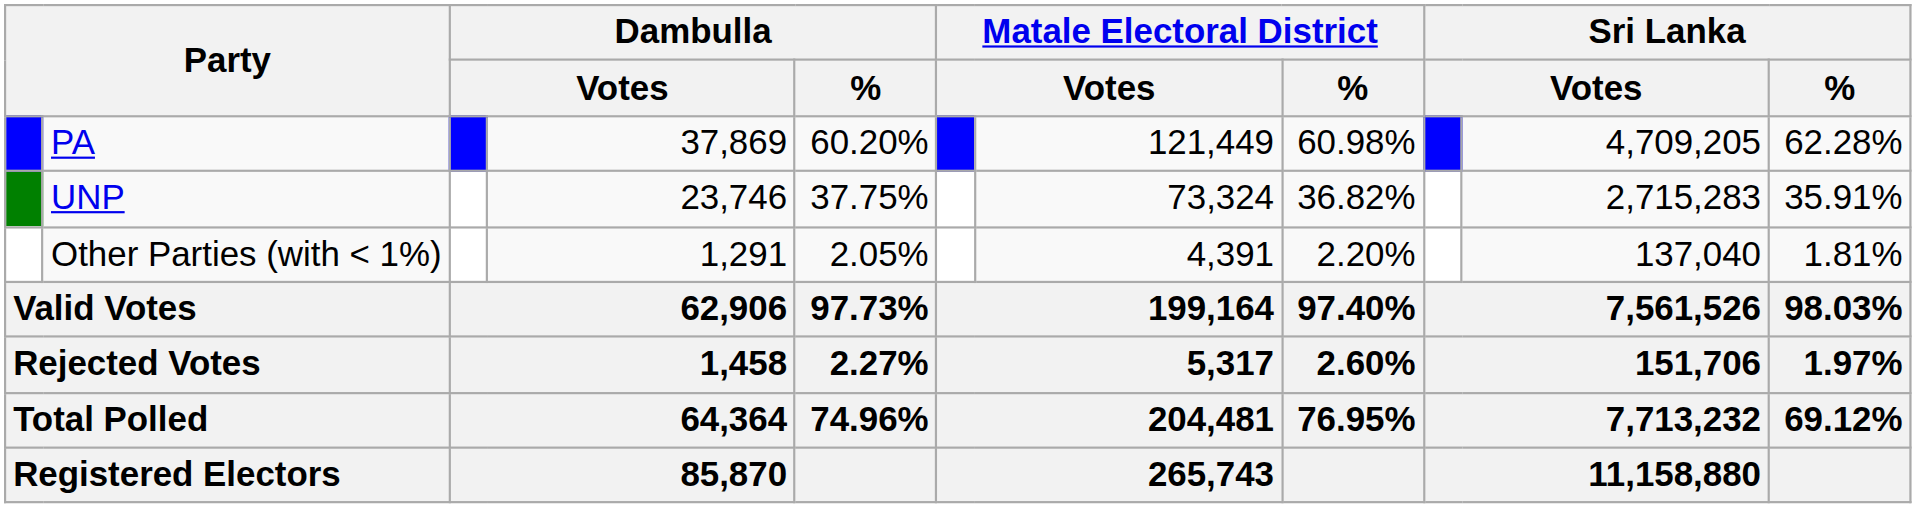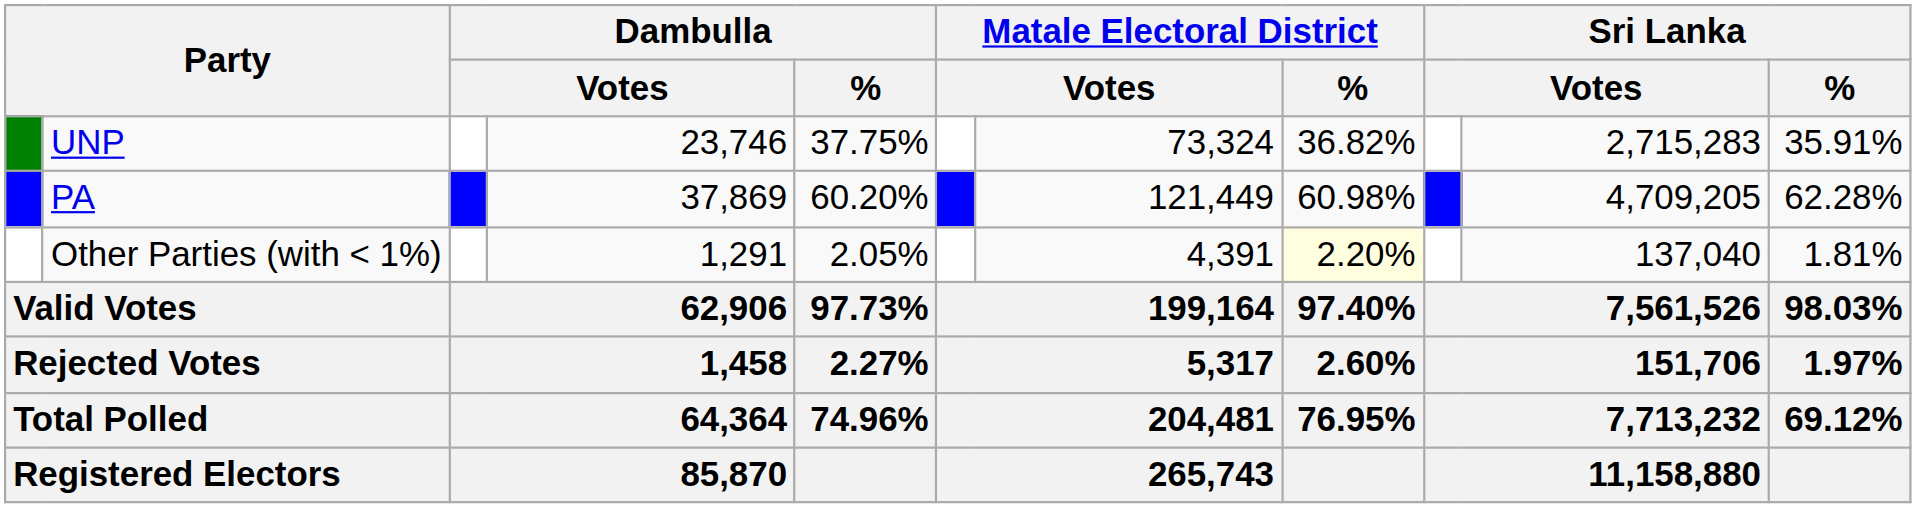 <table class="wikitable">
 <tr>
 <th colspan="2" width="144px"rowspan="2">Party</th>
 <th colspan="3" width="216px">Dambulla</th>
 <th colspan="3" width="216px"><a href='#'>Matale Electoral District</a></th>
 <th colspan="3" width="216px">Sri Lanka</th>
 </tr>
 <tr>
 <th colspan="2" width="144px">Votes</th>
 <th>%</th>
 <th colspan="2" width="144px">Votes</th>
 <th>%</th>
 <th colspan="2" width="144px">Votes</th>
 <th>%</th>
 </tr>
 <tr>
+<td style="background-color:green;" width="10px"></td>
+<td style="text-align:left;"><a href='#'>UNP</a></td>
+<td style="background-color:white;" width="10px"></td>
+<td style="text-align:right;">23,746</td>
+<td style="text-align:right;">37.75%</td>
+<td style="background-color:white;" width="10px"></td>
+<td style="text-align:right;">73,324</td>
+<td style="text-align:right;">36.82%</td>
+<td style="background-color:white;" width="10px"></td>
+<td style="text-align:right;">2,715,283</td>
+<td style="text-align:right;">35.91%</td>
+</tr>
+<tr>
 <td style="background-color:blue;" width="10px"></td>
 <td style="text-align:left;"><a href='#'>PA</a></td>
 <td style="background-color:blue;" width="10px"></td>
 <td style="text-align:right;">37,869</td>
 <td style="text-align:right;">60.20%</td>
 <td style="background-color:blue;" width="10px"></td>
 <td style="text-align:right;">121,449</td>
 <td style="text-align:right;">60.98%</td>
 <td style="background-color:blue;" width="10px"></td>
 <td style="text-align:right;">4,709,205</td>
 <td style="text-align:right;">62.28%</td>
 </tr>
 <tr>
-<td style="background-color:green;" width="10px"></td>
-<td style="text-align:left;"><a href='#'>UNP</a></td>
-<td style="background-color:white;" width="10px"></td>
-<td style="text-align:right;">23,746</td>
-<td style="text-align:right;">37.75%</td>
-<td style="background-color:white;" width="10px"></td>
-<td style="text-align:right;">73,324</td>
-<td style="text-align:right;">36.82%</td>
-<td style="background-color:white;" width="10px"></td>
-<td style="text-align:right;">2,715,283</td>
-<td style="text-align:right;">35.91%</td>
-</tr>
-<tr>
 <td style="background-color:white;" width="10px"></td>
 <td style="text-align:left;">Other Parties (with < 1%)</td>
 <td style="background-color:white;" width="10px"></td>
 <td style="text-align:right;">1,291</td>
 <td style="text-align:right;">2.05%</td>
 <td style="background-color:white;" width="10px"></td>
 <td style="text-align:right;">4,391</td>
-<td style="text-align:right;">2.20%</td>
+<td style="background: lightyellow; text-align:right;">2.20%</td>
 <td style="background-color:white;" width="10px"></td>
 <td style="text-align:right;">137,040</td>
 <td style="text-align:right;">1.81%</td>
 </tr>
 <tr>
 <th colspan="2" width="144px"style="text-align:left;">Valid Votes</th>
 <th style="text-align:right;"colspan="2" width="144px">62,906</th>
 <th style="text-align:right;">97.73%</th>
 <th style="text-align:right;"colspan="2" width="144px">199,164</th>
 <th style="text-align:right;">97.40%</th>
 <th style="text-align:right;"colspan="2" width="144px">7,561,526</th>
 <th style="text-align:right;">98.03%</th>
 </tr>
 <tr>
 <th colspan="2" width="144px"style="text-align:left;">Rejected Votes</th>
 <th style="text-align:right;"colspan="2" width="144px">1,458</th>
 <th style="text-align:right;">2.27%</th>
 <th style="text-align:right;"colspan="2" width="144px">5,317</th>
 <th style="text-align:right;">2.60%</th>
 <th style="text-align:right;"colspan="2" width="144px">151,706</th>
 <th style="text-align:right;">1.97%</th>
 </tr>
 <tr>
 <th colspan="2" width="144px"style="text-align:left;">Total Polled</th>
 <th style="text-align:right;"colspan="2" width="144px">64,364</th>
 <th style="text-align:right;">74.96%</th>
 <th style="text-align:right;"colspan="2" width="144px">204,481</th>
 <th style="text-align:right;">76.95%</th>
 <th style="text-align:right;"colspan="2" width="144px">7,713,232</th>
 <th style="text-align:right;">69.12%</th>
 </tr>
 <tr>
 <th colspan="2" width="144px"style="text-align:left;">Registered Electors</th>
 <th style="text-align:right;"colspan="2" width="144px">85,870</th>
 <th></th>
 <th style="text-align:right;"colspan="2" width="144px">265,743</th>
 <th></th>
 <th style="text-align:right;"colspan="2" width="144px">11,158,880</th>
 <th></th>
 </tr>
 </table>
